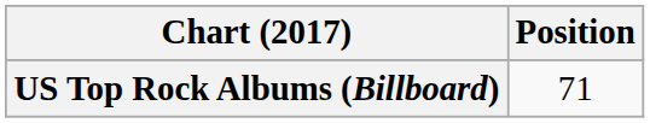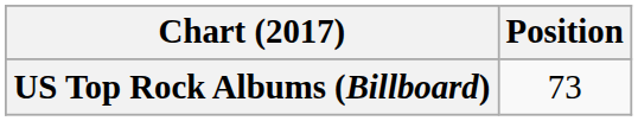 <table class="wikitable plainrowheaders" style="text-align:center">
 <tr>
 <th scope="col">Chart (2017)</th>
 <th scope="col">Position</th>
 </tr>
 <tr>
 <th scope="row">US Top Rock Albums (<em>Billboard</em>)</th>
-<td>71</td>
+<td>73</td>
 </tr>
 </table>
